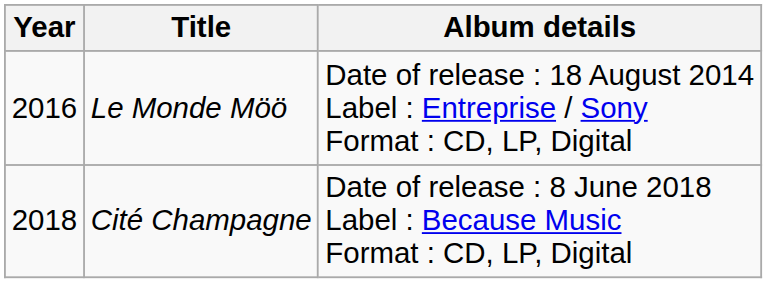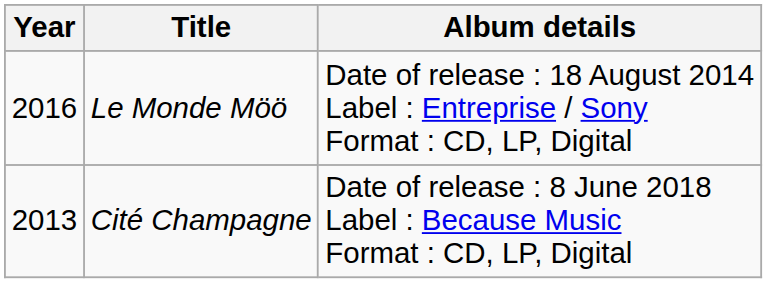 <table class="wikitable">
 <tr>
 <th>Year</th>
 <th>Title</th>
 <th>Album details</th>
 </tr>
 <tr>
 <td>2016</td>
 <td><em>Le Monde Möö</em></td>
 <td>Date of release : 18 August 2014<br>Label : <a href='#'>Entreprise</a> / <a href='#'>Sony</a><br>Format : CD, LP, Digital</td>
 </tr>
 <tr>
-<td>2018</td>
+<td>2013</td>
 <td><em>Cité Champagne</em></td>
 <td>Date of release : 8 June 2018<br>Label : <a href='#'>Because Music</a><br>Format : CD, LP, Digital</td>
 </tr>
 </table>
